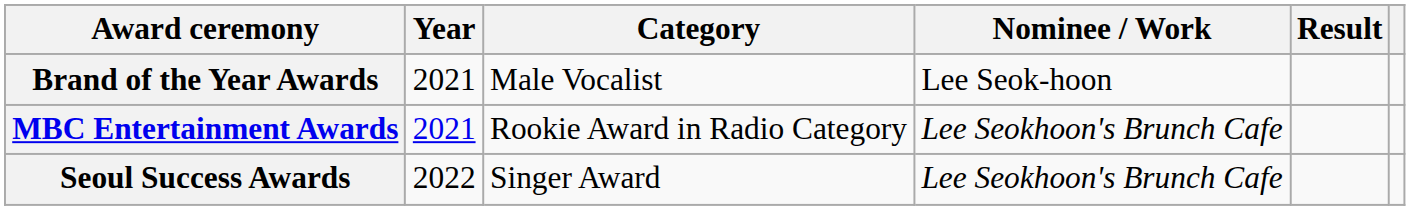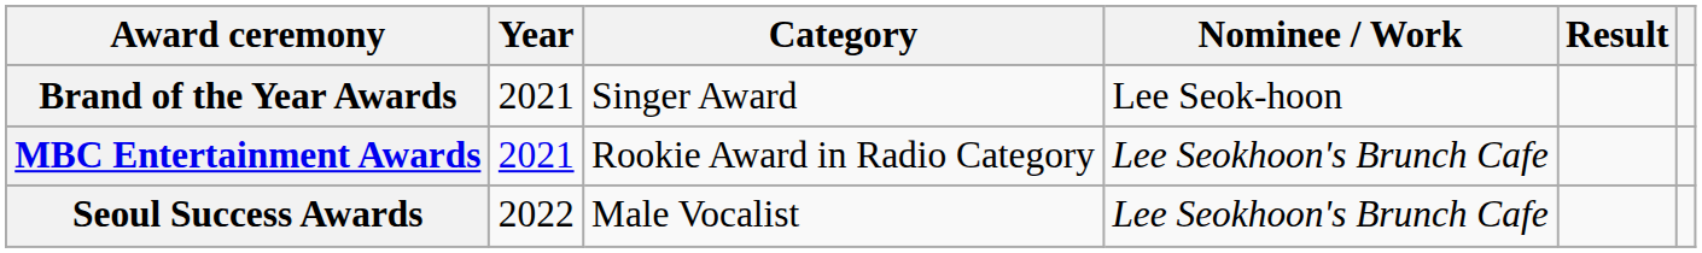 <table class="wikitable plainrowheaders sortable">
 <tr>
 <th scope="col">Award ceremony</th>
 <th scope="col">Year</th>
 <th scope="col">Category</th>
 <th scope="col">Nominee / Work</th>
 <th scope="col">Result</th>
 <th scope="col" class="unsortable"></th>
 </tr>
 <tr>
 <th scope="row">Brand of the Year Awards</th>
 <td style="text-align:center" rowspan="1">2021</td>
-<td>Male Vocalist</td>
+<td>Singer Award</td>
 <td rowspan=1>Lee Seok-hoon</td>
 <td></td>
 <td style="text-align:center"></td>
 </tr>
 <tr>
 <th scope="row"><a href='#'>MBC Entertainment Awards</a></th>
 <td style="text-align:center"rowspan="1"><a href='#'>2021</a></td>
 <td>Rookie Award in Radio Category</td>
 <td><em>Lee Seokhoon's Brunch Cafe</em></td>
 <td></td>
 <td style="text-align:center"></td>
 </tr>
 <tr>
 <th scope="row">Seoul Success Awards</th>
 <td style="text-align:center" rowspan="1">2022</td>
-<td>Singer Award</td>
+<td>Male Vocalist</td>
 <td><em>Lee Seokhoon's Brunch Cafe</em></td>
 <td></td>
 <td style="text-align:center"></td>
 </tr>
 </table>
